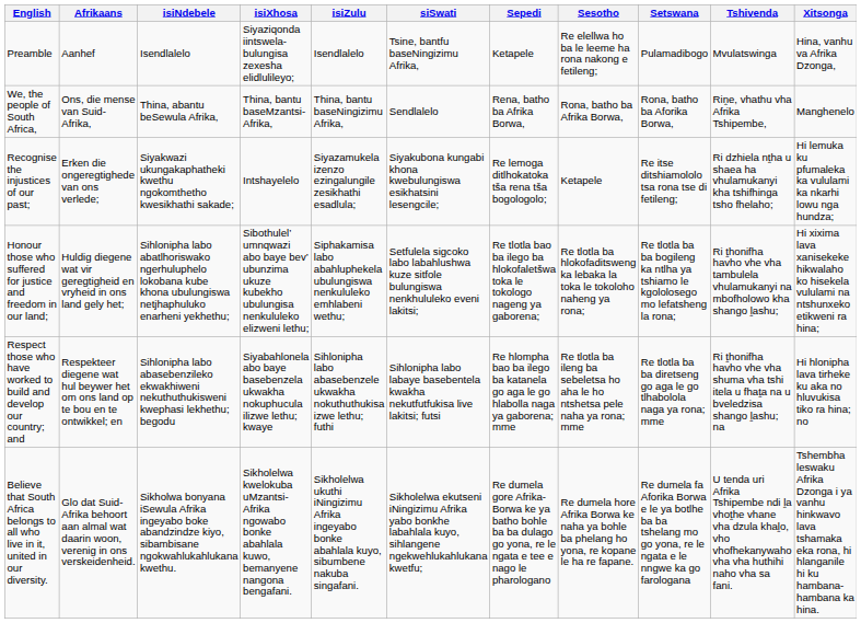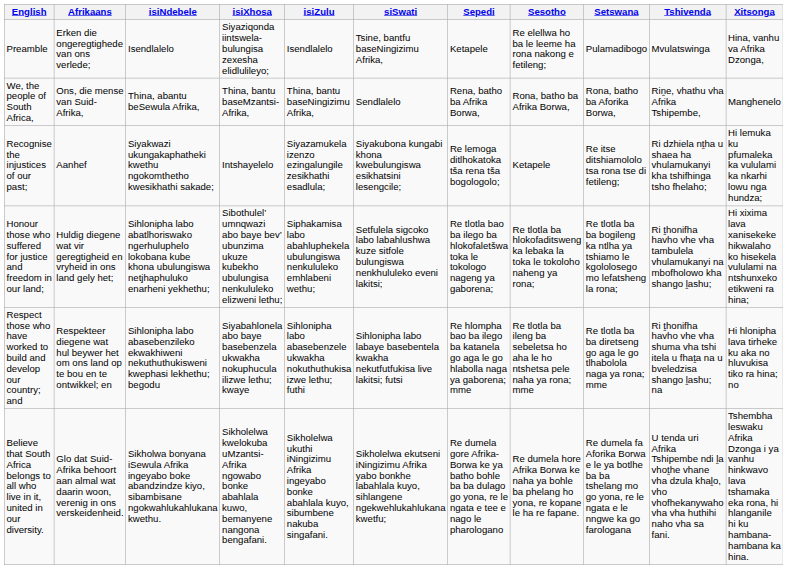 <table class="wikitable">
 <tr>
 <th><a href='#'>English</a></th>
 <th><a href='#'>Afrikaans</a></th>
 <th><a href='#'>isiNdebele</a></th>
 <th><a href='#'>isiXhosa</a></th>
 <th><a href='#'>isiZulu</a></th>
 <th><a href='#'>siSwati</a></th>
 <th><a href='#'>Sepedi</a></th>
 <th><a href='#'>Sesotho</a></th>
 <th><a href='#'>Setswana</a></th>
 <th><a href='#'>Tshivenda</a></th>
 <th><a href='#'>Xitsonga</a></th>
 </tr>
 <tr>
 <td>Preamble</td>
-<td>Aanhef</td>
+<td>Erken die ongeregtighede van ons verlede;</td>
 <td>Isendlalelo</td>
 <td>Siyaziqonda iintswela-bulungisa zexesha elidlulileyo;</td>
 <td>Isendlalelo</td>
 <td>Tsine, bantfu baseNingizimu Afrika,</td>
 <td>Ketapele</td>
 <td>Re elellwa ho ba le leeme ha rona nakong e fetileng;</td>
 <td>Pulamadibogo</td>
 <td>Mvulatswinga</td>
 <td>Hina, vanhu va Afrika Dzonga,</td>
 </tr>
 <tr>
 <td>We, the people of South Africa,</td>
 <td>Ons, die mense van Suid-Afrika,</td>
 <td>Thina, abantu beSewula Afrika,</td>
 <td>Thina, bantu baseMzantsi-Afrika,</td>
 <td>Thina, bantu baseNingizimu Afrika,</td>
 <td>Sendlalelo</td>
 <td>Rena, batho ba Afrika Borwa,</td>
 <td>Rona, batho ba Afrika Borwa,</td>
 <td>Rona, batho ba Aforika Borwa,</td>
 <td>Riṋe, vhathu vha Afrika Tshipembe,</td>
 <td>Manghenelo</td>
 </tr>
 <tr>
 <td>Recognise the injustices of our past;</td>
-<td>Erken die ongeregtighede van ons verlede;</td>
+<td>Aanhef</td>
 <td>Siyakwazi ukungakaphatheki kwethu ngokomthetho kwesikhathi sakade;</td>
 <td>Intshayelelo</td>
 <td>Siyazamukela izenzo ezingalungile zesikhathi esadlula;</td>
 <td>Siyakubona kungabi khona kwebulungiswa esikhatsini lesengcile;</td>
 <td>Re lemoga ditlhokatoka tša rena tša bogologolo;</td>
 <td>Ketapele</td>
 <td>Re itse ditshiamololo tsa rona tse di fetileng;</td>
 <td>Ri dzhiela nṱha u shaea ha vhulamukanyi kha tshifhinga tsho fhelaho;</td>
 <td>Hi lemuka ku pfumaleka ka vululami ka nkarhi lowu nga hundza;</td>
 </tr>
 <tr>
 <td>Honour those who suffered for justice and freedom in our land;</td>
 <td>Huldig diegene wat vir geregtigheid en vryheid in ons land gely het;</td>
 <td>Sihlonipha labo abatlhoriswako ngerhuluphelo lokobana kube khona ubulungiswa netjhaphuluko enarheni yekhethu;</td>
 <td>Sibothulel’ umnqwazi abo baye bev’ ubunzima ukuze kubekho ubulungisa nenkululeko elizweni lethu;</td>
 <td>Siphakamisa labo abahluphekela ubulungiswa nenkululeko emhlabeni wethu;</td>
 <td>Setfulela sigcoko labo labahlushwa kuze sitfole bulungiswa nenkhululeko eveni lakitsi;</td>
 <td>Re tlotla bao ba ilego ba hlokofaletšwa toka le tokologo nageng ya gaborena;</td>
 <td>Re tlotla ba hlokofaditsweng ka lebaka la toka le tokoloho naheng ya rona;</td>
 <td>Re tlotla ba ba bogileng ka ntlha ya tshiamo le kgololosego mo lefatsheng la rona;</td>
 <td>Ri ṱhonifha havho vhe vha tambulela vhulamukanyi na mbofholowo kha shango ḽashu;</td>
 <td>Hi xixima lava xanisekeke hikwalaho ko hisekela vululami na ntshunxeko etikweni ra hina;</td>
 </tr>
 <tr>
 <td>Respect those who have worked to build and develop our country; and</td>
 <td>Respekteer diegene wat hul beywer het om ons land op te bou en te ontwikkel; en</td>
 <td>Sihlonipha labo abasebenzileko ekwakhiweni nekuthuthukisweni kwephasi lekhethu; begodu</td>
 <td>Siyabahlonela abo baye basebenzela ukwakha nokuphucula ilizwe lethu; kwaye</td>
 <td>Sihlonipha labo abasebenzele ukwakha nokuthuthukisa izwe lethu; futhi</td>
 <td>Sihlonipha labo labaye basebentela kwakha nekutfutfukisa live lakitsi; futsi</td>
 <td>Re hlompha bao ba ilego ba katanela go aga le go hlabolla naga ya gaborena; mme</td>
 <td>Re tlotla ba ileng ba sebeletsa ho aha le ho ntshetsa pele naha ya rona; mme</td>
 <td>Re tlotla ba ba diretseng go aga le go tlhabolola naga ya rona; mme</td>
 <td>Ri ṱhonifha havho vhe vha shuma vha tshi itela u fhaṱa na u bveledzisa shango ḽashu; na</td>
 <td>Hi hlonipha lava tirheke ku aka no hluvukisa tiko ra hina; no</td>
 </tr>
 <tr>
 <td>Believe that South Africa belongs to all who live in it, united in our diversity.</td>
 <td>Glo dat Suid-Afrika behoort aan almal wat daarin woon, verenig in ons verskeidenheid.</td>
 <td>Sikholwa bonyana iSewula Afrika ingeyabo boke abandzindze kiyo, sibambisane ngokwahlukahlukana kwethu.</td>
 <td>Sikholelwa kwelokuba uMzantsi-Afrika ngowabo bonke abahlala kuwo, bemanyene nangona bengafani.</td>
 <td>Sikholelwa ukuthi iNingizimu Afrika ingeyabo bonke abahlala kuyo, sibumbene nakuba singafani.</td>
 <td>Sikholelwa ekutseni iNingizimu Afrika yabo bonkhe labahlala kuyo, sihlangene ngekwehlukahlukana kwetfu;</td>
 <td>Re dumela gore Afrika-Borwa ke ya batho bohle ba ba dulago go yona, re le ngata e tee e nago le pharologano</td>
 <td>Re dumela hore Afrika Borwa ke naha ya bohle ba phelang ho yona, re kopane le ha re fapane.</td>
 <td>Re dumela fa Aforika Borwa e le ya botlhe ba ba tshelang mo go yona, re le ngata e le nngwe ka go farologana</td>
 <td>U tenda uri Afrika Tshipembe ndi ḽa vhoṱhe vhane vha dzula khaḽo, vho vhofhekanywaho vha vha huthihi naho vha sa fani.</td>
 <td>Tshembha leswaku Afrika Dzonga i ya vanhu hinkwavo lava tshamaka eka rona, hi hlanganile hi ku hambana-hambana ka hina.</td>
 </tr>
 </table>
